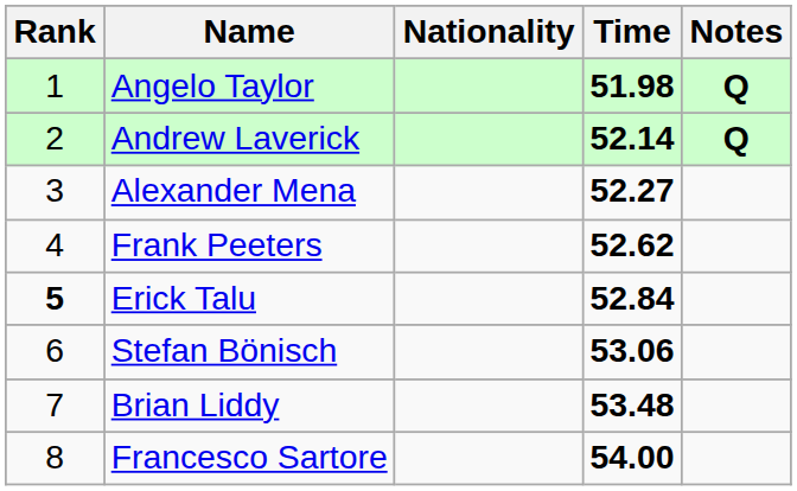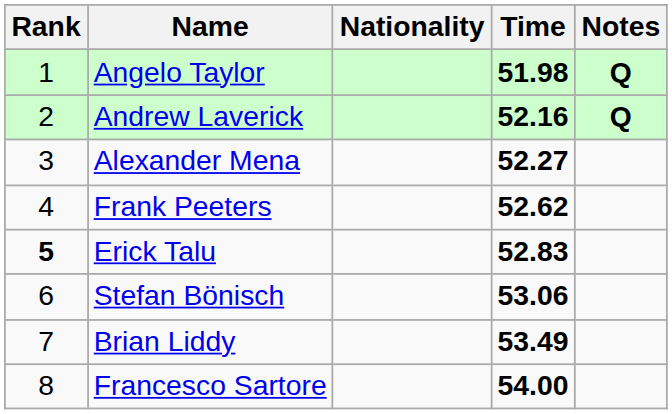 <table class="wikitable sortable" style="text-align:center">
 <tr>
 <th>Rank</th>
 <th>Name</th>
 <th>Nationality</th>
 <th>Time</th>
 <th>Notes</th>
 </tr>
 <tr bgcolor=ccffcc>
 <td>1</td>
 <td align=left><a href='#'>Angelo Taylor</a></td>
 <td align=left></td>
 <td><strong>51.98</strong></td>
 <td><strong>Q</strong></td>
 </tr>
 <tr bgcolor=ccffcc>
 <td>2</td>
 <td align=left><a href='#'>Andrew Laverick</a></td>
 <td align=left></td>
-<td><strong>52.14</strong></td>
+<td><strong>52.16</strong></td>
 <td><strong>Q</strong></td>
 </tr>
 <tr>
 <td>3</td>
 <td align=left><a href='#'>Alexander Mena</a></td>
 <td align=left></td>
 <td><strong>52.27</strong></td>
 <td></td>
 </tr>
 <tr>
 <td>4</td>
 <td align=left><a href='#'>Frank Peeters</a></td>
 <td align=left></td>
 <td><strong>52.62</strong></td>
 <td></td>
 </tr>
 <tr>
 <td><strong>5</strong></td>
 <td align=left><a href='#'>Erick Talu</a></td>
 <td align=left></td>
-<td><strong>52.84</strong></td>
+<td><strong>52.83</strong></td>
 <td></td>
 </tr>
 <tr>
 <td>6</td>
 <td align=left><a href='#'>Stefan Bönisch</a></td>
 <td align=left></td>
 <td><strong>53.06</strong></td>
 <td></td>
 </tr>
 <tr>
 <td>7</td>
 <td align=left><a href='#'>Brian Liddy</a></td>
 <td align=left></td>
-<td><strong>53.48</strong></td>
+<td><strong>53.49</strong></td>
 <td></td>
 </tr>
 <tr>
 <td>8</td>
 <td align=left><a href='#'>Francesco Sartore</a></td>
 <td align=left></td>
 <td><strong>54.00</strong></td>
 <td></td>
 </tr>
 </table>
